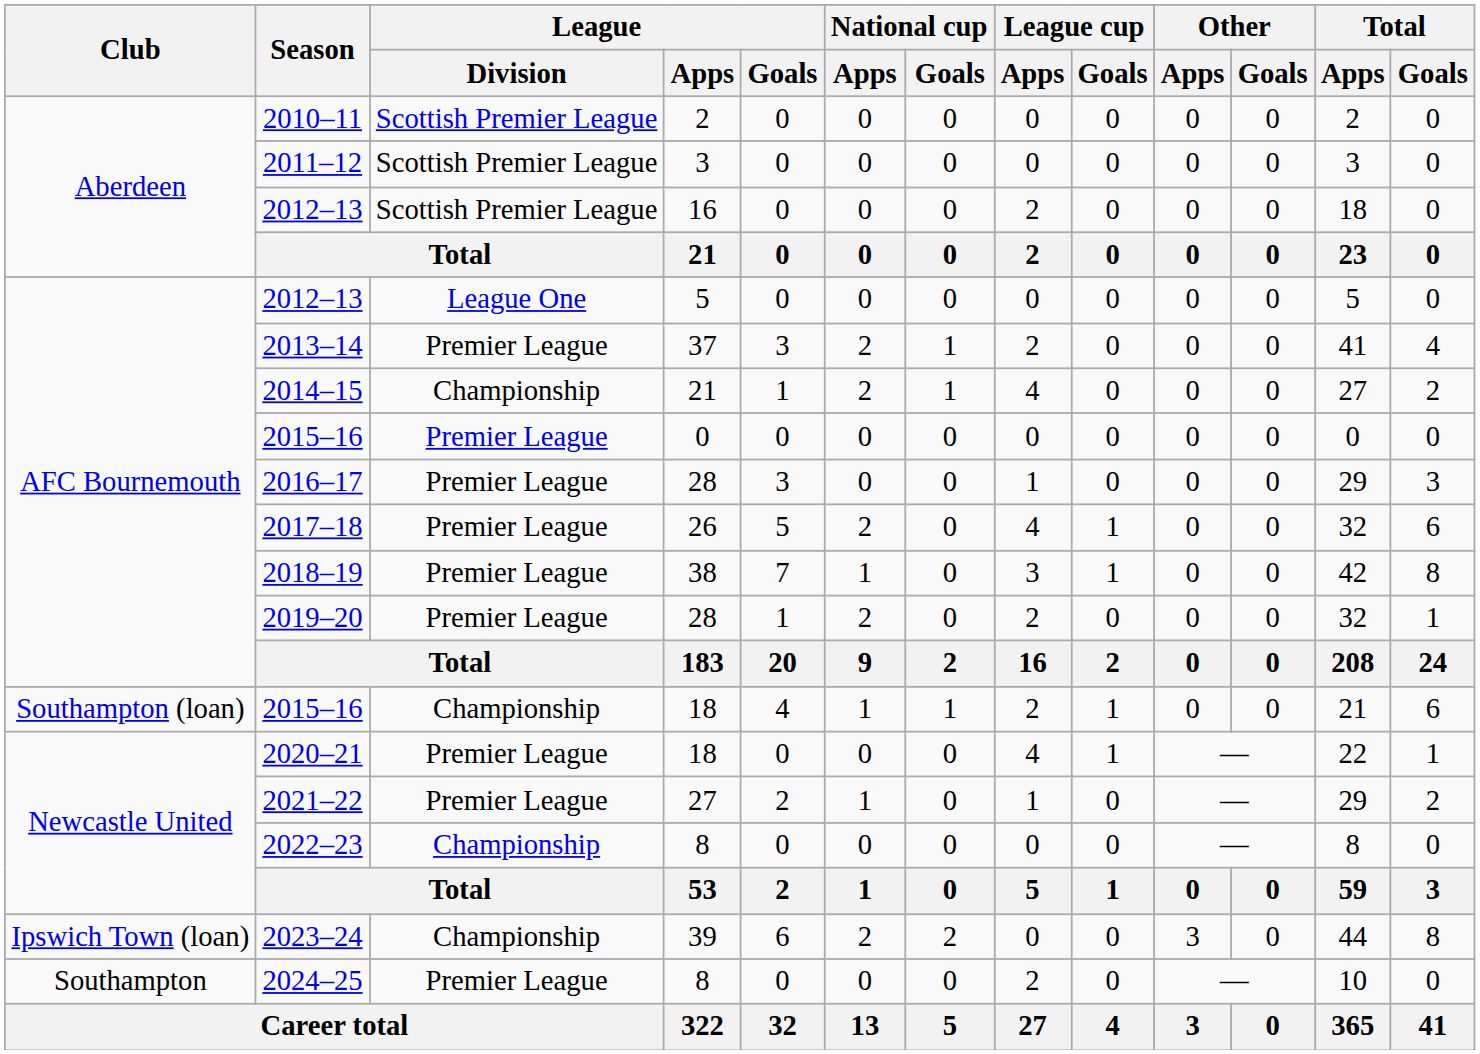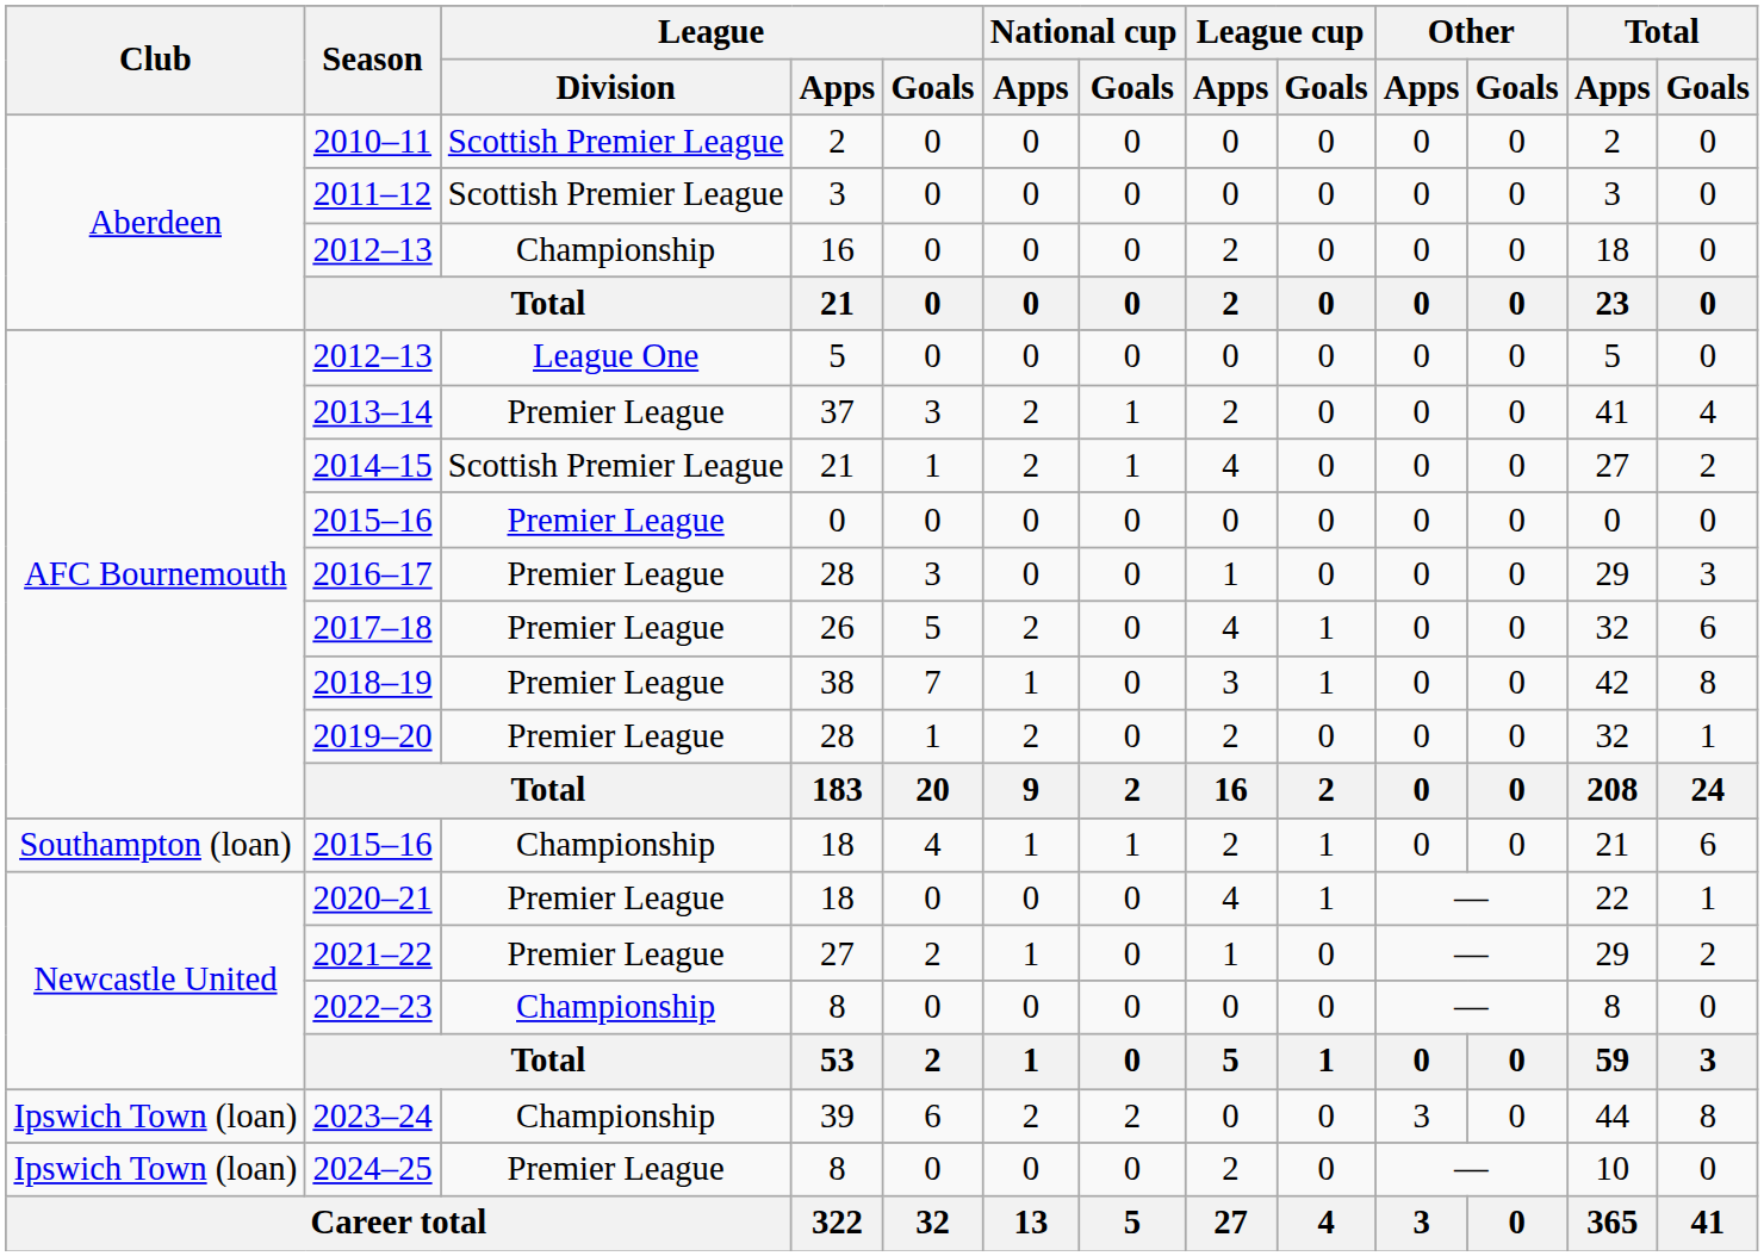 <table class="wikitable" style="text-align: center;">
 <tr>
 <th rowspan="2">Club</th>
 <th rowspan="2">Season</th>
 <th colspan="3">League</th>
 <th colspan="2">National cup</th>
 <th colspan="2">League cup</th>
 <th colspan="2">Other</th>
 <th colspan="2">Total</th>
 </tr>
 <tr>
 <th>Division</th>
 <th>Apps</th>
 <th>Goals</th>
 <th>Apps</th>
 <th>Goals</th>
 <th>Apps</th>
 <th>Goals</th>
 <th>Apps</th>
 <th>Goals</th>
 <th>Apps</th>
 <th>Goals</th>
 </tr>
 <tr>
 <td rowspan="4"><a href='#'>Aberdeen</a></td>
 <td><a href='#'>2010–11</a></td>
 <td><a href='#'>Scottish Premier League</a></td>
 <td>2</td>
 <td>0</td>
 <td>0</td>
 <td>0</td>
 <td>0</td>
 <td>0</td>
 <td>0</td>
 <td>0</td>
 <td>2</td>
 <td>0</td>
 </tr>
 <tr>
 <td><a href='#'>2011–12</a></td>
 <td>Scottish Premier League</td>
 <td>3</td>
 <td>0</td>
 <td>0</td>
 <td>0</td>
 <td>0</td>
 <td>0</td>
 <td>0</td>
 <td>0</td>
 <td>3</td>
 <td>0</td>
 </tr>
 <tr>
 <td><a href='#'>2012–13</a></td>
-<td>Scottish Premier League</td>
+<td>Championship</td>
 <td>16</td>
 <td>0</td>
 <td>0</td>
 <td>0</td>
 <td>2</td>
 <td>0</td>
 <td>0</td>
 <td>0</td>
 <td>18</td>
 <td>0</td>
 </tr>
 <tr>
 <th colspan="2">Total</th>
 <th>21</th>
 <th>0</th>
 <th>0</th>
 <th>0</th>
 <th>2</th>
 <th>0</th>
 <th>0</th>
 <th>0</th>
 <th>23</th>
 <th>0</th>
 </tr>
 <tr>
 <td rowspan="9"><a href='#'>AFC Bournemouth</a></td>
 <td><a href='#'>2012–13</a></td>
 <td><a href='#'>League One</a></td>
 <td>5</td>
 <td>0</td>
 <td>0</td>
 <td>0</td>
 <td>0</td>
 <td>0</td>
 <td>0</td>
 <td>0</td>
 <td>5</td>
 <td>0</td>
 </tr>
 <tr>
 <td><a href='#'>2013–14</a></td>
 <td>Premier League</td>
 <td>37</td>
 <td>3</td>
 <td>2</td>
 <td>1</td>
 <td>2</td>
 <td>0</td>
 <td>0</td>
 <td>0</td>
 <td>41</td>
 <td>4</td>
 </tr>
 <tr>
 <td><a href='#'>2014–15</a></td>
-<td>Championship</td>
+<td>Scottish Premier League</td>
 <td>21</td>
 <td>1</td>
 <td>2</td>
 <td>1</td>
 <td>4</td>
 <td>0</td>
 <td>0</td>
 <td>0</td>
 <td>27</td>
 <td>2</td>
 </tr>
 <tr>
 <td><a href='#'>2015–16</a></td>
 <td><a href='#'>Premier League</a></td>
 <td>0</td>
 <td>0</td>
 <td>0</td>
 <td>0</td>
 <td>0</td>
 <td>0</td>
 <td>0</td>
 <td>0</td>
 <td>0</td>
 <td>0</td>
 </tr>
 <tr>
 <td><a href='#'>2016–17</a></td>
 <td>Premier League</td>
 <td>28</td>
 <td>3</td>
 <td>0</td>
 <td>0</td>
 <td>1</td>
 <td>0</td>
 <td>0</td>
 <td>0</td>
 <td>29</td>
 <td>3</td>
 </tr>
 <tr>
 <td><a href='#'>2017–18</a></td>
 <td>Premier League</td>
 <td>26</td>
 <td>5</td>
 <td>2</td>
 <td>0</td>
 <td>4</td>
 <td>1</td>
 <td>0</td>
 <td>0</td>
 <td>32</td>
 <td>6</td>
 </tr>
 <tr>
 <td><a href='#'>2018–19</a></td>
 <td>Premier League</td>
 <td>38</td>
 <td>7</td>
 <td>1</td>
 <td>0</td>
 <td>3</td>
 <td>1</td>
 <td>0</td>
 <td>0</td>
 <td>42</td>
 <td>8</td>
 </tr>
 <tr>
 <td><a href='#'>2019–20</a></td>
 <td>Premier League</td>
 <td>28</td>
 <td>1</td>
 <td>2</td>
 <td>0</td>
 <td>2</td>
 <td>0</td>
 <td>0</td>
 <td>0</td>
 <td>32</td>
 <td>1</td>
 </tr>
 <tr>
 <th colspan="2">Total</th>
 <th>183</th>
 <th>20</th>
 <th>9</th>
 <th>2</th>
 <th>16</th>
 <th>2</th>
 <th>0</th>
 <th>0</th>
 <th>208</th>
 <th>24</th>
 </tr>
 <tr>
 <td><a href='#'>Southampton</a> (loan)</td>
 <td><a href='#'>2015–16</a></td>
 <td>Championship</td>
 <td>18</td>
 <td>4</td>
 <td>1</td>
 <td>1</td>
 <td>2</td>
 <td>1</td>
 <td>0</td>
 <td>0</td>
 <td>21</td>
 <td>6</td>
 </tr>
 <tr>
 <td rowspan="4"><a href='#'>Newcastle United</a></td>
 <td><a href='#'>2020–21</a></td>
 <td>Premier League</td>
 <td>18</td>
 <td>0</td>
 <td>0</td>
 <td>0</td>
 <td>4</td>
 <td>1</td>
 <td colspan="2">—</td>
 <td>22</td>
 <td>1</td>
 </tr>
 <tr>
 <td><a href='#'>2021–22</a></td>
 <td>Premier League</td>
 <td>27</td>
 <td>2</td>
 <td>1</td>
 <td>0</td>
 <td>1</td>
 <td>0</td>
 <td colspan="2">—</td>
 <td>29</td>
 <td>2</td>
 </tr>
 <tr>
 <td><a href='#'>2022–23</a></td>
 <td><a href='#'>Championship</a></td>
 <td>8</td>
 <td>0</td>
 <td>0</td>
 <td>0</td>
 <td>0</td>
 <td>0</td>
 <td colspan="2">—</td>
 <td>8</td>
 <td>0</td>
 </tr>
 <tr>
 <th colspan="2">Total</th>
 <th>53</th>
 <th>2</th>
 <th>1</th>
 <th>0</th>
 <th>5</th>
 <th>1</th>
 <th>0</th>
 <th>0</th>
 <th>59</th>
 <th>3</th>
 </tr>
 <tr>
 <td><a href='#'>Ipswich Town</a> (loan)</td>
 <td><a href='#'>2023–24</a></td>
 <td>Championship</td>
 <td>39</td>
 <td>6</td>
 <td>2</td>
 <td>2</td>
 <td>0</td>
 <td>0</td>
 <td>3</td>
 <td>0</td>
 <td>44</td>
 <td>8</td>
 </tr>
 <tr>
-<td>Southampton</td>
+<td><a href='#'>Ipswich Town</a> (loan)</td>
 <td><a href='#'>2024–25</a></td>
 <td>Premier League</td>
 <td>8</td>
 <td>0</td>
 <td>0</td>
 <td>0</td>
 <td>2</td>
 <td>0</td>
 <td colspan="2">—</td>
 <td>10</td>
 <td>0</td>
 </tr>
 <tr>
 <th colspan="3">Career total</th>
 <th>322</th>
 <th>32</th>
 <th>13</th>
 <th>5</th>
 <th>27</th>
 <th>4</th>
 <th>3</th>
 <th>0</th>
 <th>365</th>
 <th>41</th>
 </tr>
 </table>
